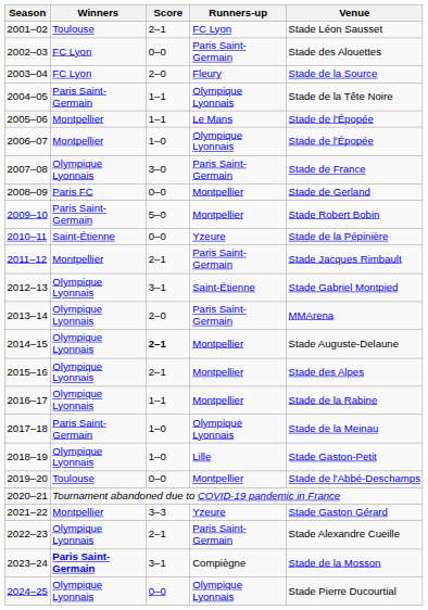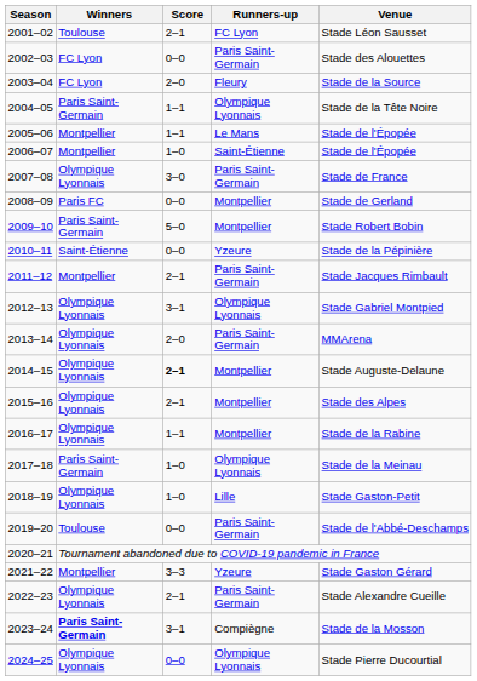 <table class="sortable wikitable">
 <tr>
 <th style="text-align: center">Season</th>
 <th width=140px>Winners</th>
 <th width=60px>Score</th>
 <th width=140px>Runners-up</th>
 <th>Venue</th>
 </tr>
 <tr>
 <td>2001–02</td>
 <td><a href='#'>Toulouse</a></td>
 <td>2–1</td>
 <td><a href='#'>FC Lyon</a></td>
 <td>Stade Léon Sausset</td>
 </tr>
 <tr>
 <td>2002–03</td>
 <td><a href='#'>FC Lyon</a></td>
 <td>0–0 </td>
 <td><a href='#'>Paris Saint-Germain</a></td>
 <td>Stade des Alouettes</td>
 </tr>
 <tr>
 <td>2003–04</td>
 <td><a href='#'>FC Lyon</a></td>
 <td>2–0</td>
 <td><a href='#'>Fleury</a></td>
 <td><a href='#'>Stade de la Source</a></td>
 </tr>
 <tr>
 <td>2004–05</td>
 <td><a href='#'>Paris Saint-Germain</a></td>
 <td>1–1 </td>
 <td><a href='#'>Olympique Lyonnais</a></td>
 <td>Stade de la Tête Noire</td>
 </tr>
 <tr>
 <td>2005–06</td>
 <td><a href='#'>Montpellier</a></td>
 <td>1–1 </td>
 <td><a href='#'>Le Mans</a></td>
 <td><a href='#'>Stade de l'Épopée</a></td>
 </tr>
 <tr>
 <td>2006–07</td>
 <td><a href='#'>Montpellier</a></td>
 <td>1–0</td>
-<td><a href='#'>Olympique Lyonnais</a></td>
+<td><a href='#'>Saint-Étienne</a></td>
 <td><a href='#'>Stade de l'Épopée</a></td>
 </tr>
 <tr>
 <td>2007–08</td>
 <td><a href='#'>Olympique Lyonnais</a></td>
 <td>3–0</td>
 <td><a href='#'>Paris Saint-Germain</a></td>
 <td><a href='#'>Stade de France</a></td>
 </tr>
 <tr>
 <td>2008–09</td>
 <td><a href='#'>Paris FC</a></td>
 <td>0–0 </td>
 <td><a href='#'>Montpellier</a></td>
 <td><a href='#'>Stade de Gerland</a></td>
 </tr>
 <tr>
 <td><a href='#'>2009–10</a></td>
 <td><a href='#'>Paris Saint-Germain</a></td>
 <td>5–0</td>
 <td><a href='#'>Montpellier</a></td>
 <td><a href='#'>Stade Robert Bobin</a></td>
 </tr>
 <tr>
 <td><a href='#'>2010–11</a></td>
 <td><a href='#'>Saint-Étienne</a></td>
 <td>0–0 </td>
 <td><a href='#'>Yzeure</a></td>
 <td><a href='#'>Stade de la Pépinière</a></td>
 </tr>
 <tr>
 <td><a href='#'>2011–12</a></td>
 <td><a href='#'>Montpellier</a></td>
 <td>2–1</td>
 <td><a href='#'>Paris Saint-Germain</a></td>
 <td><a href='#'>Stade Jacques Rimbault</a></td>
 </tr>
 <tr>
 <td>2012–13</td>
 <td><a href='#'>Olympique Lyonnais</a></td>
 <td>3–1</td>
-<td><a href='#'>Saint-Étienne</a></td>
+<td><a href='#'>Olympique Lyonnais</a></td>
 <td><a href='#'>Stade Gabriel Montpied</a></td>
 </tr>
 <tr>
 <td>2013–14</td>
 <td><a href='#'>Olympique Lyonnais</a></td>
 <td>2–0</td>
 <td><a href='#'>Paris Saint-Germain</a></td>
 <td><a href='#'>MMArena</a></td>
 </tr>
 <tr>
 <td>2014–15</td>
 <td><a href='#'>Olympique Lyonnais</a></td>
 <td><strong>2–1</strong></td>
 <td><a href='#'>Montpellier</a></td>
 <td>Stade Auguste-Delaune</td>
 </tr>
 <tr>
 <td>2015–16</td>
 <td><a href='#'>Olympique Lyonnais</a></td>
 <td>2–1</td>
 <td><a href='#'>Montpellier</a></td>
 <td><a href='#'>Stade des Alpes</a></td>
 </tr>
 <tr>
 <td>2016–17</td>
 <td><a href='#'>Olympique Lyonnais</a></td>
 <td>1–1 </td>
 <td><a href='#'>Montpellier</a></td>
 <td><a href='#'>Stade de la Rabine</a></td>
 </tr>
 <tr>
 <td>2017–18</td>
 <td><a href='#'>Paris Saint-Germain</a></td>
 <td>1–0</td>
 <td><a href='#'>Olympique Lyonnais</a></td>
 <td><a href='#'>Stade de la Meinau</a></td>
 </tr>
 <tr>
 <td>2018–19</td>
 <td><a href='#'>Olympique Lyonnais</a></td>
 <td>1–0</td>
 <td><a href='#'>Lille</a></td>
 <td><a href='#'>Stade Gaston-Petit</a></td>
 </tr>
 <tr>
 <td>2019–20</td>
 <td><a href='#'>Toulouse</a></td>
 <td>0–0 </td>
-<td><a href='#'>Montpellier</a></td>
+<td><a href='#'>Paris Saint-Germain</a></td>
 <td><a href='#'>Stade de l'Abbé-Deschamps</a></td>
 </tr>
 <tr>
 <td>2020–21</td>
 <td colspan=4><em>Tournament abandoned due to <a href='#'>COVID-19 pandemic in France</a></em></td>
 </tr>
 <tr>
 <td>2021–22</td>
 <td><a href='#'>Montpellier</a></td>
 <td>3–3 </td>
 <td><a href='#'>Yzeure</a></td>
 <td><a href='#'>Stade Gaston Gérard</a></td>
 </tr>
 <tr>
 <td>2022–23</td>
 <td><a href='#'>Olympique Lyonnais</a></td>
 <td>2–1</td>
 <td><a href='#'>Paris Saint-Germain</a></td>
 <td>Stade Alexandre Cueille</td>
 </tr>
 <tr>
 <td>2023–24</td>
 <td><strong><a href='#'>Paris Saint-Germain</a></strong></td>
 <td>3–1</td>
 <td>Compiègne</td>
 <td><a href='#'>Stade de la Mosson</a></td>
 </tr>
 <tr>
 <td><a href='#'>2024–25</a></td>
 <td><a href='#'>Olympique Lyonnais</a></td>
 <td><a href='#'>0–0</a> </td>
 <td><a href='#'>Olympique Lyonnais</a></td>
 <td>Stade Pierre Ducourtial</td>
 </tr>
 </table>
